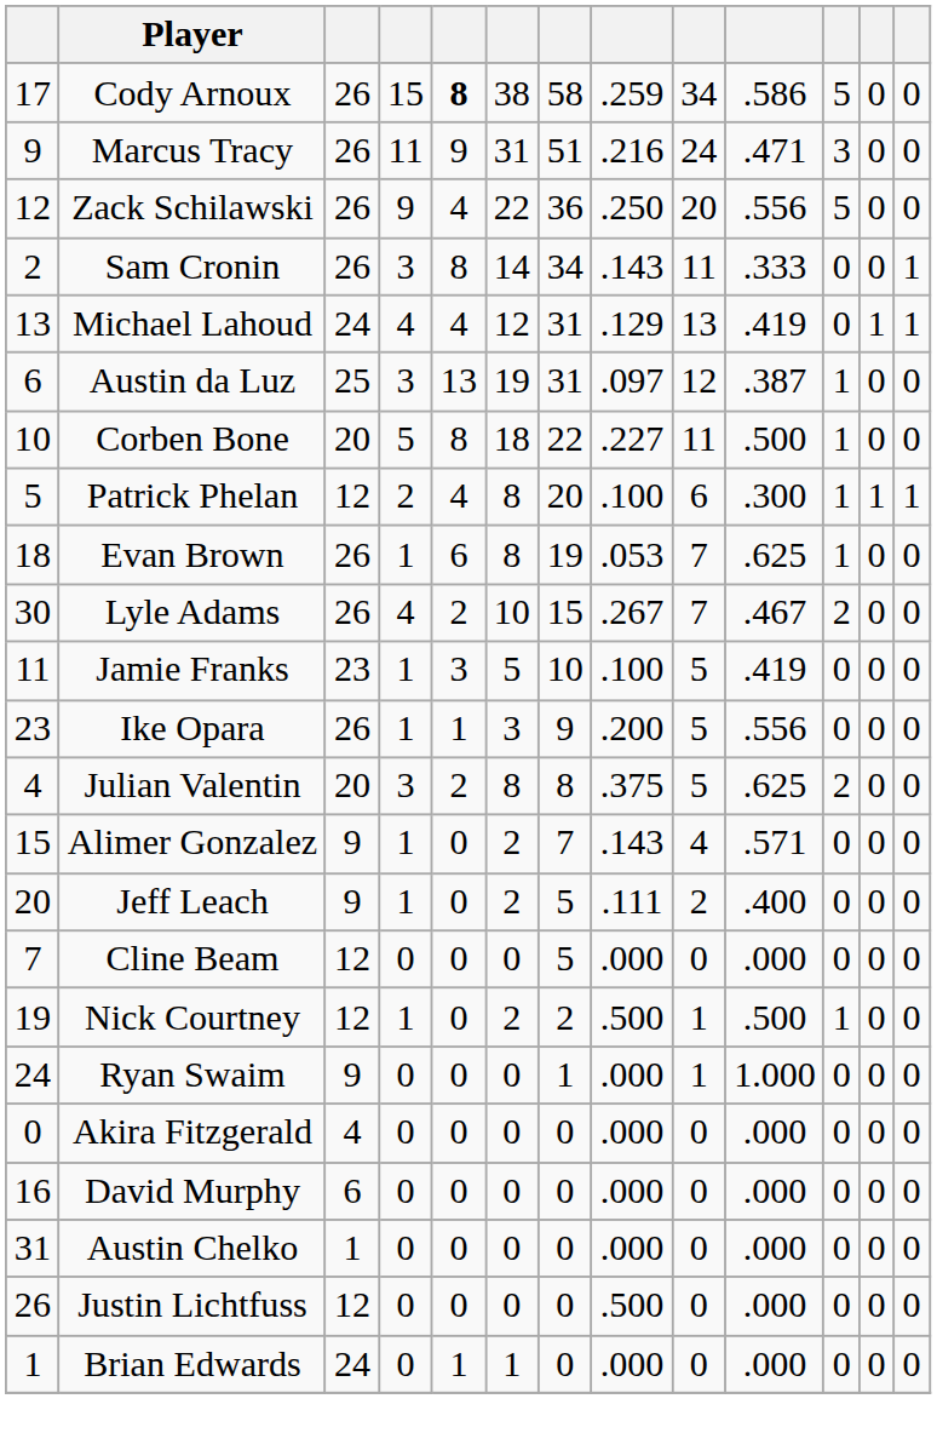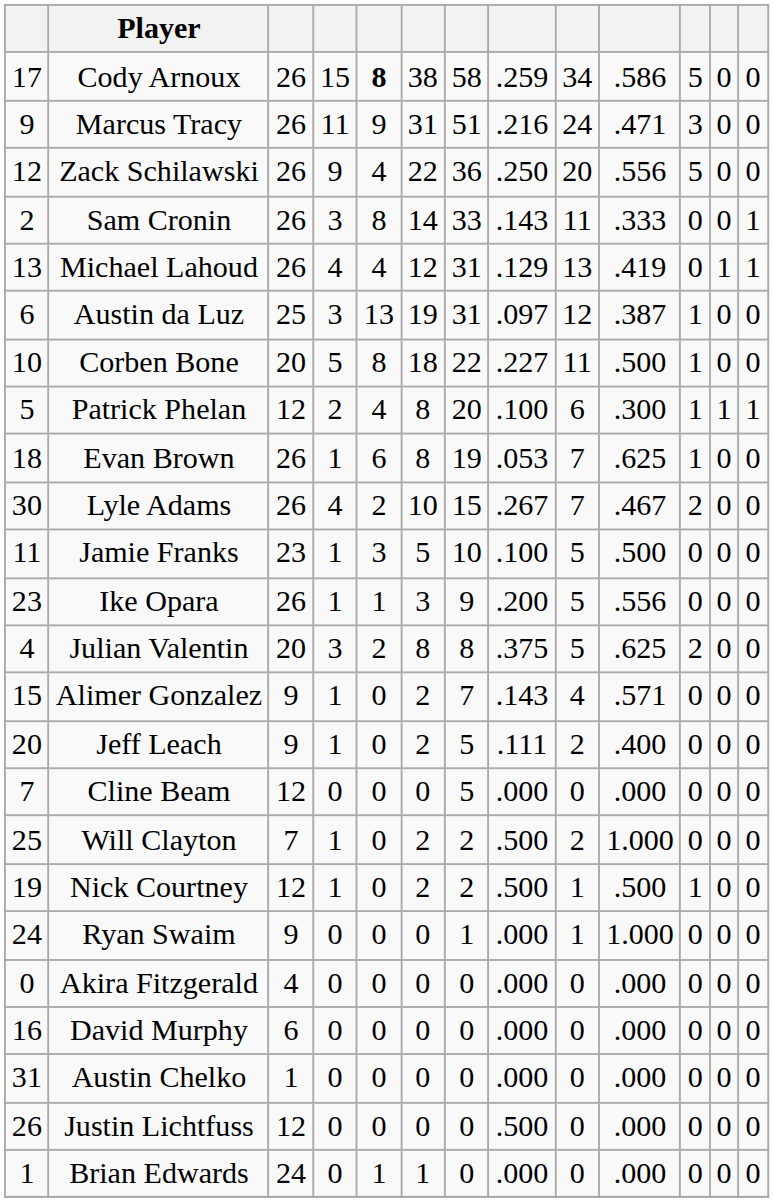 <table class="wikitable sortable" style="text-align:center;">
 <tr align=center>
 <th></th>
 <th>Player</th>
 <th></th>
 <th></th>
 <th></th>
 <th></th>
 <th></th>
 <th></th>
 <th></th>
 <th></th>
 <th></th>
 <th></th>
 <th></th>
 </tr>
 <tr>
 <td>17</td>
 <td>Cody Arnoux</td>
 <td>26</td>
 <td>15</td>
 <td><strong>8</strong></td>
 <td>38</td>
 <td>58</td>
 <td>.259</td>
 <td>34</td>
 <td>.586</td>
 <td>5</td>
 <td>0</td>
 <td>0</td>
 </tr>
 <tr>
 <td>9</td>
 <td>Marcus Tracy</td>
 <td>26</td>
 <td>11</td>
 <td>9</td>
 <td>31</td>
 <td>51</td>
 <td>.216</td>
 <td>24</td>
 <td>.471</td>
 <td>3</td>
 <td>0</td>
 <td>0</td>
 </tr>
 <tr>
 <td>12</td>
 <td>Zack Schilawski</td>
 <td>26</td>
 <td>9</td>
 <td>4</td>
 <td>22</td>
 <td>36</td>
 <td>.250</td>
 <td>20</td>
 <td>.556</td>
 <td>5</td>
 <td>0</td>
 <td>0</td>
 </tr>
 <tr>
 <td>2</td>
 <td>Sam Cronin</td>
 <td>26</td>
 <td>3</td>
 <td>8</td>
 <td>14</td>
-<td>34</td>
+<td>33</td>
 <td>.143</td>
 <td>11</td>
 <td>.333</td>
 <td>0</td>
 <td>0</td>
 <td>1</td>
 </tr>
 <tr>
 <td>13</td>
 <td>Michael Lahoud</td>
-<td>24</td>
+<td>26</td>
 <td>4</td>
 <td>4</td>
 <td>12</td>
 <td>31</td>
 <td>.129</td>
 <td>13</td>
 <td>.419</td>
 <td>0</td>
 <td>1</td>
 <td>1</td>
 </tr>
 <tr>
 <td>6</td>
 <td>Austin da Luz</td>
 <td>25</td>
 <td>3</td>
 <td>13</td>
 <td>19</td>
 <td>31</td>
 <td>.097</td>
 <td>12</td>
 <td>.387</td>
 <td>1</td>
 <td>0</td>
 <td>0</td>
 </tr>
 <tr>
 <td>10</td>
 <td>Corben Bone</td>
 <td>20</td>
 <td>5</td>
 <td>8</td>
 <td>18</td>
 <td>22</td>
 <td>.227</td>
 <td>11</td>
 <td>.500</td>
 <td>1</td>
 <td>0</td>
 <td>0</td>
 </tr>
 <tr>
 <td>5</td>
 <td>Patrick Phelan</td>
 <td>12</td>
 <td>2</td>
 <td>4</td>
 <td>8</td>
 <td>20</td>
 <td>.100</td>
 <td>6</td>
 <td>.300</td>
 <td>1</td>
 <td>1</td>
 <td>1</td>
 </tr>
 <tr>
 <td>18</td>
 <td>Evan Brown</td>
 <td>26</td>
 <td>1</td>
 <td>6</td>
 <td>8</td>
 <td>19</td>
 <td>.053</td>
 <td>7</td>
 <td>.625</td>
 <td>1</td>
 <td>0</td>
 <td>0</td>
 </tr>
 <tr>
 <td>30</td>
 <td>Lyle Adams</td>
 <td>26</td>
 <td>4</td>
 <td>2</td>
 <td>10</td>
 <td>15</td>
 <td>.267</td>
 <td>7</td>
 <td>.467</td>
 <td>2</td>
 <td>0</td>
 <td>0</td>
 </tr>
 <tr>
 <td>11</td>
 <td>Jamie Franks</td>
 <td>23</td>
 <td>1</td>
 <td>3</td>
 <td>5</td>
 <td>10</td>
 <td>.100</td>
 <td>5</td>
-<td>.419</td>
+<td>.500</td>
 <td>0</td>
 <td>0</td>
 <td>0</td>
 </tr>
 <tr>
 <td>23</td>
 <td>Ike Opara</td>
 <td>26</td>
 <td>1</td>
 <td>1</td>
 <td>3</td>
 <td>9</td>
 <td>.200</td>
 <td>5</td>
 <td>.556</td>
 <td>0</td>
 <td>0</td>
 <td>0</td>
 </tr>
 <tr>
 <td>4</td>
 <td>Julian Valentin</td>
 <td>20</td>
 <td>3</td>
 <td>2</td>
 <td>8</td>
 <td>8</td>
 <td>.375</td>
 <td>5</td>
 <td>.625</td>
 <td>2</td>
 <td>0</td>
 <td>0</td>
 </tr>
 <tr>
 <td>15</td>
 <td>Alimer Gonzalez</td>
 <td>9</td>
 <td>1</td>
 <td>0</td>
 <td>2</td>
 <td>7</td>
 <td>.143</td>
 <td>4</td>
 <td>.571</td>
 <td>0</td>
 <td>0</td>
 <td>0</td>
 </tr>
 <tr>
 <td>20</td>
 <td>Jeff Leach</td>
 <td>9</td>
 <td>1</td>
 <td>0</td>
 <td>2</td>
 <td>5</td>
 <td>.111</td>
 <td>2</td>
 <td>.400</td>
 <td>0</td>
 <td>0</td>
 <td>0</td>
 </tr>
 <tr>
 <td>7</td>
 <td>Cline Beam</td>
 <td>12</td>
 <td>0</td>
 <td>0</td>
 <td>0</td>
 <td>5</td>
 <td>.000</td>
 <td>0</td>
 <td>.000</td>
+<td>0</td>
+<td>0</td>
+<td>0</td>
+</tr>
+<tr>
+<td>25</td>
+<td>Will Clayton</td>
+<td>7</td>
+<td>1</td>
+<td>0</td>
+<td>2</td>
+<td>2</td>
+<td>.500</td>
+<td>2</td>
+<td>1.000</td>
 <td>0</td>
 <td>0</td>
 <td>0</td>
 </tr>
 <tr>
 <td>19</td>
 <td>Nick Courtney</td>
 <td>12</td>
 <td>1</td>
 <td>0</td>
 <td>2</td>
 <td>2</td>
 <td>.500</td>
 <td>1</td>
 <td>.500</td>
 <td>1</td>
 <td>0</td>
 <td>0</td>
 </tr>
 <tr>
 <td>24</td>
 <td>Ryan Swaim</td>
 <td>9</td>
 <td>0</td>
 <td>0</td>
 <td>0</td>
 <td>1</td>
 <td>.000</td>
 <td>1</td>
 <td>1.000</td>
 <td>0</td>
 <td>0</td>
 <td>0</td>
 </tr>
 <tr>
 <td>0</td>
 <td>Akira Fitzgerald</td>
 <td>4</td>
 <td>0</td>
 <td>0</td>
 <td>0</td>
 <td>0</td>
 <td>.000</td>
 <td>0</td>
 <td>.000</td>
 <td>0</td>
 <td>0</td>
 <td>0</td>
 </tr>
 <tr>
 <td>16</td>
 <td>David Murphy</td>
 <td>6</td>
 <td>0</td>
 <td>0</td>
 <td>0</td>
 <td>0</td>
 <td>.000</td>
 <td>0</td>
 <td>.000</td>
 <td>0</td>
 <td>0</td>
 <td>0</td>
 </tr>
 <tr>
 <td>31</td>
 <td>Austin Chelko</td>
 <td>1</td>
 <td>0</td>
 <td>0</td>
 <td>0</td>
 <td>0</td>
 <td>.000</td>
 <td>0</td>
 <td>.000</td>
 <td>0</td>
 <td>0</td>
 <td>0</td>
 </tr>
 <tr>
 <td>26</td>
 <td>Justin Lichtfuss</td>
 <td>12</td>
 <td>0</td>
 <td>0</td>
 <td>0</td>
 <td>0</td>
 <td>.500</td>
 <td>0</td>
 <td>.000</td>
 <td>0</td>
 <td>0</td>
 <td>0</td>
 </tr>
 <tr>
 <td>1</td>
 <td>Brian Edwards</td>
 <td>24</td>
 <td>0</td>
 <td>1</td>
 <td>1</td>
 <td>0</td>
 <td>.000</td>
 <td>0</td>
 <td>.000</td>
 <td>0</td>
 <td>0</td>
 <td>0</td>
 </tr>
 <tr>
 </tr>
 </table>
